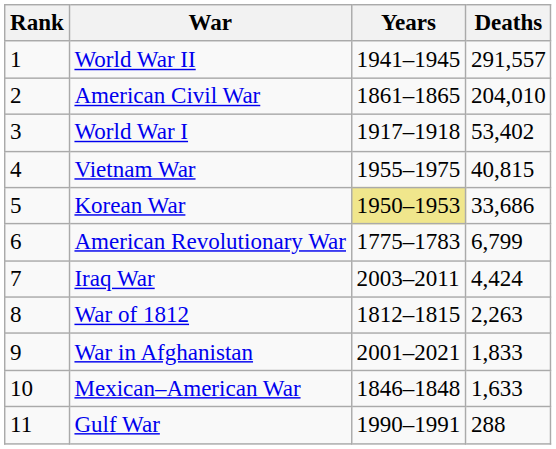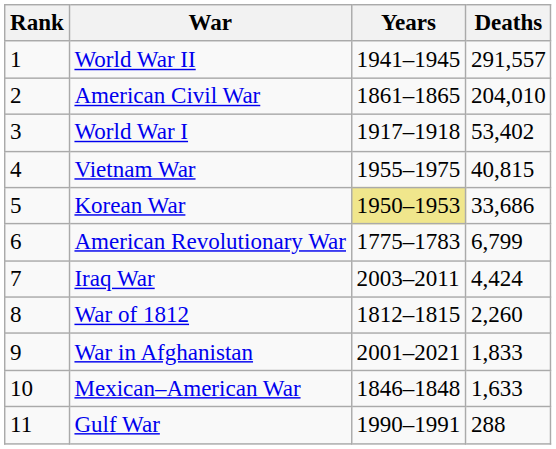 <table class="wikitable sortable">
 <tr>
 <th>Rank</th>
 <th>War</th>
 <th>Years</th>
 <th>Deaths</th>
 </tr>
 <tr>
 <td>1</td>
 <td><a href='#'>World War II</a></td>
 <td>1941–1945</td>
 <td>291,557</td>
 </tr>
 <tr>
 <td>2</td>
 <td><a href='#'>American Civil War</a></td>
 <td>1861–1865</td>
 <td>204,010</td>
 </tr>
 <tr>
 <td>3</td>
 <td><a href='#'>World War I</a></td>
 <td>1917–1918</td>
 <td>53,402</td>
 </tr>
 <tr>
 <td>4</td>
 <td><a href='#'>Vietnam War</a></td>
 <td>1955–1975</td>
 <td>40,815</td>
 </tr>
 <tr>
 <td>5</td>
 <td><a href='#'>Korean War</a></td>
 <td style="background: khaki;">1950–1953</td>
 <td>33,686</td>
 </tr>
 <tr>
 <td>6</td>
 <td><a href='#'>American Revolutionary War</a></td>
 <td>1775–1783</td>
 <td>6,799</td>
 </tr>
 <tr>
 <td>7</td>
 <td><a href='#'>Iraq War</a></td>
 <td>2003–2011</td>
 <td>4,424</td>
 </tr>
 <tr>
 <td>8</td>
 <td><a href='#'>War of 1812</a></td>
 <td>1812–1815</td>
-<td>2,263</td>
+<td>2,260</td>
 </tr>
 <tr>
 <td>9</td>
 <td><a href='#'>War in Afghanistan</a></td>
 <td>2001–2021</td>
 <td>1,833</td>
 </tr>
 <tr>
 <td>10</td>
 <td><a href='#'>Mexican–American War</a></td>
 <td>1846–1848</td>
 <td>1,633</td>
 </tr>
 <tr>
 <td>11</td>
 <td><a href='#'>Gulf War</a></td>
 <td>1990–1991</td>
 <td>288</td>
 </tr>
 </table>
